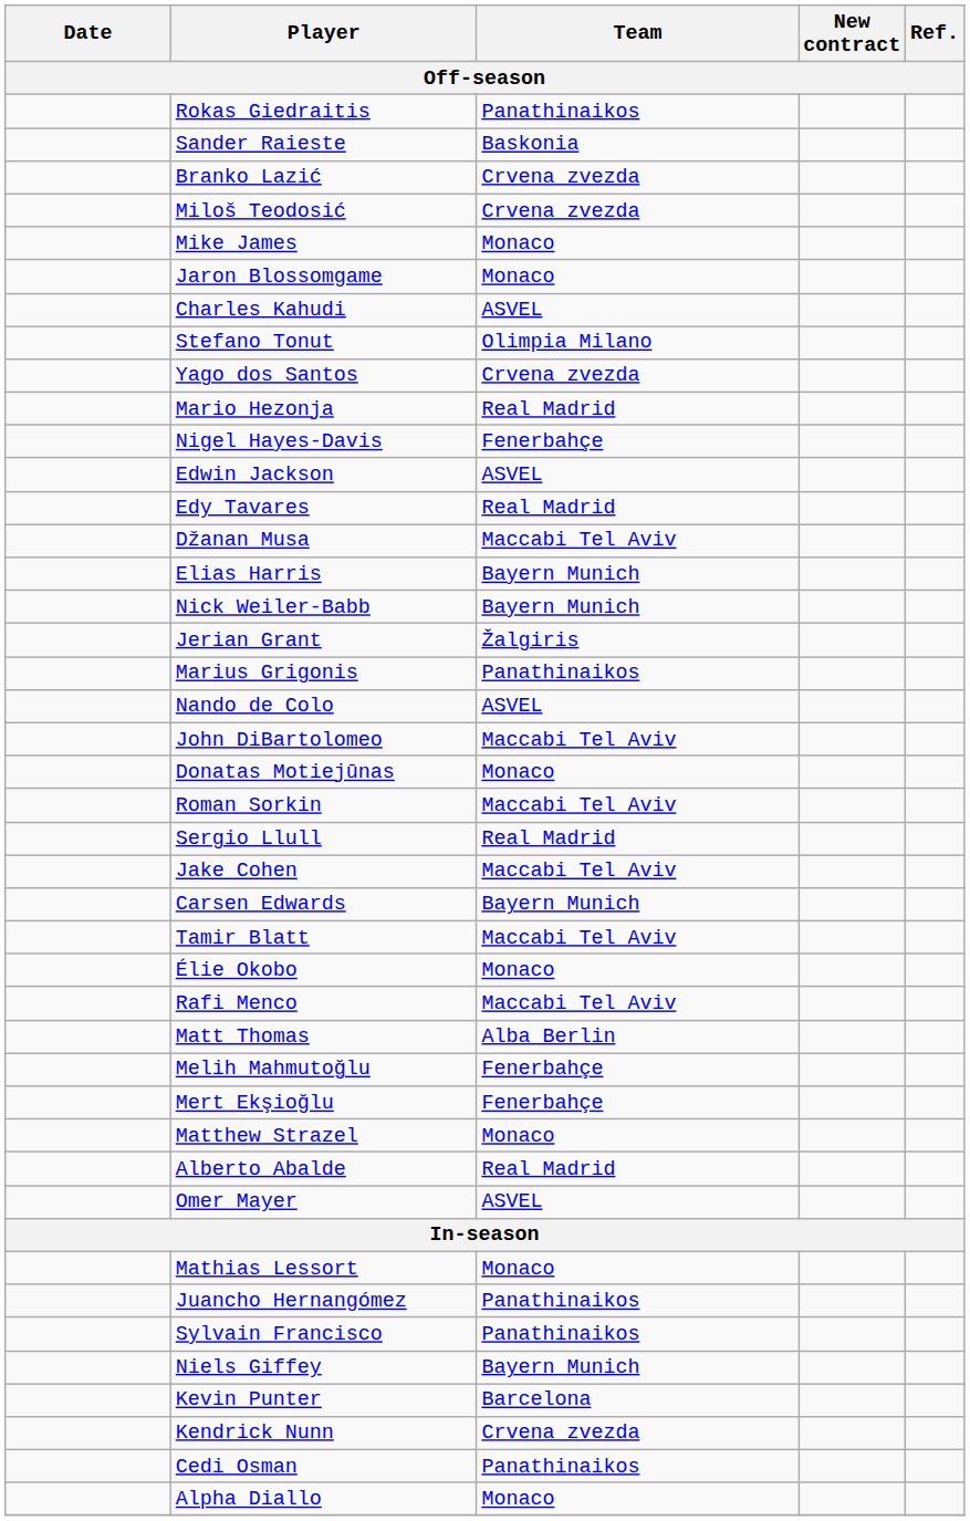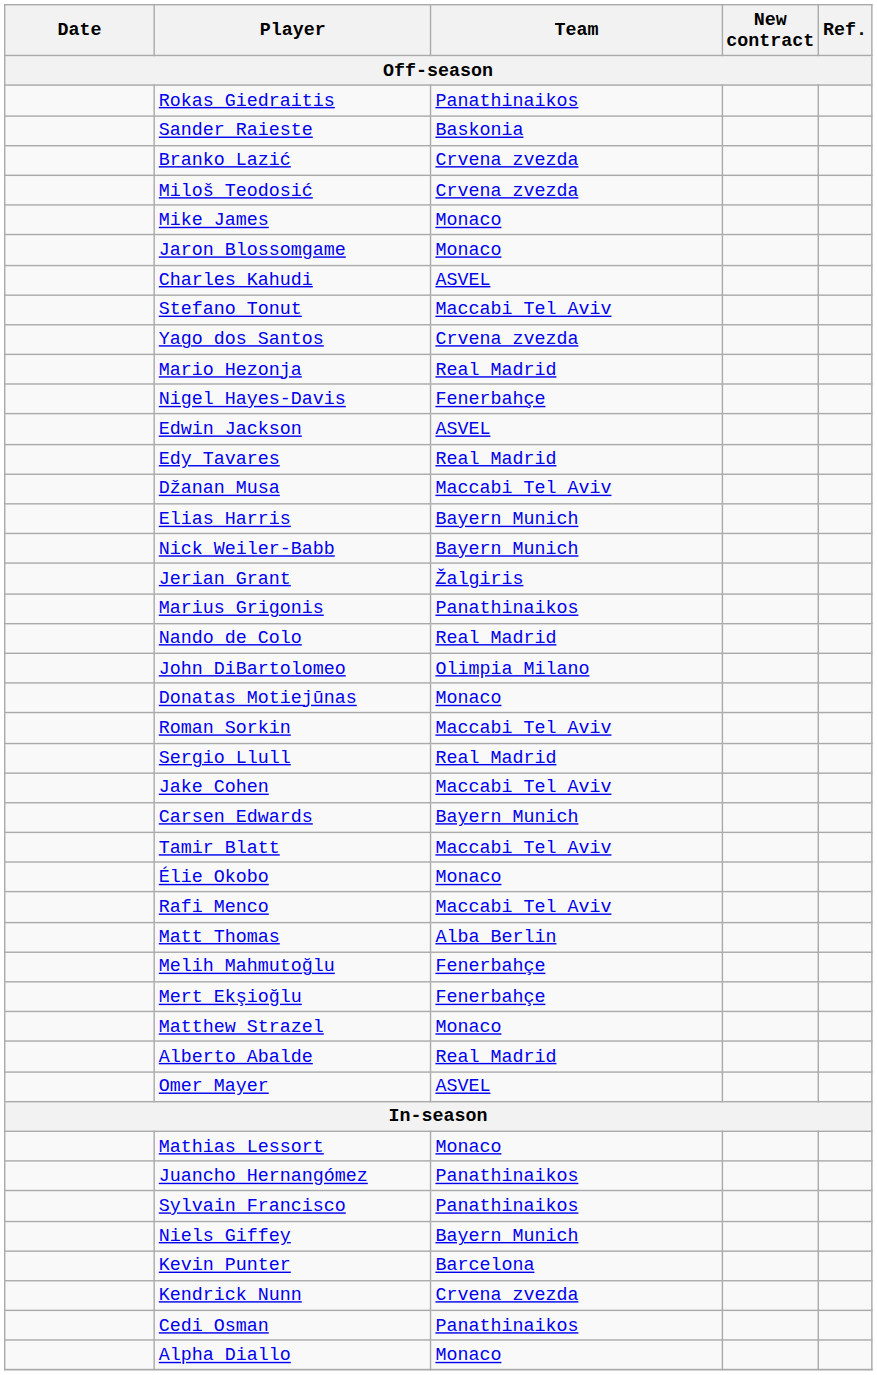 <table class="wikitable sortable">
 <tr>
 <th width=100>Date</th>
 <th width=190>Player</th>
 <th style="width:200px;">Team</th>
 <th>New<br>contract</th>
 <th>Ref.</th>
 </tr>
 <tr>
 <th colspan="5">Off-season</th>
 </tr>
 <tr>
 <td></td>
 <td> <a href='#'>Rokas Giedraitis</a></td>
 <td> <a href='#'>Panathinaikos</a></td>
 <td></td>
 <td></td>
 </tr>
 <tr>
 <td></td>
 <td> <a href='#'>Sander Raieste</a></td>
 <td> <a href='#'>Baskonia</a></td>
 <td></td>
 <td></td>
 </tr>
 <tr>
 <td></td>
 <td> <a href='#'>Branko Lazić</a></td>
 <td> <a href='#'>Crvena zvezda</a></td>
 <td></td>
 <td></td>
 </tr>
 <tr>
 <td></td>
 <td> <a href='#'>Miloš Teodosić</a></td>
 <td> <a href='#'>Crvena zvezda</a></td>
 <td></td>
 <td></td>
 </tr>
 <tr>
 <td></td>
 <td> <a href='#'>Mike James</a></td>
 <td> <a href='#'>Monaco</a></td>
 <td></td>
 <td></td>
 </tr>
 <tr>
 <td></td>
 <td> <a href='#'>Jaron Blossomgame</a></td>
 <td> <a href='#'>Monaco</a></td>
 <td></td>
 <td></td>
 </tr>
 <tr>
 <td></td>
 <td> <a href='#'>Charles Kahudi</a></td>
 <td> <a href='#'>ASVEL</a></td>
 <td></td>
 <td></td>
 </tr>
 <tr>
 <td></td>
 <td> <a href='#'>Stefano Tonut</a></td>
-<td> <a href='#'>Olimpia Milano</a></td>
+<td> <a href='#'>Maccabi Tel Aviv</a></td>
 <td></td>
 <td></td>
 </tr>
 <tr>
 <td></td>
 <td> <a href='#'>Yago dos Santos</a></td>
 <td> <a href='#'>Crvena zvezda</a></td>
 <td></td>
 <td></td>
 </tr>
 <tr>
 <td></td>
 <td> <a href='#'>Mario Hezonja</a></td>
 <td> <a href='#'>Real Madrid</a></td>
 <td></td>
 <td></td>
 </tr>
 <tr>
 <td></td>
 <td> <a href='#'>Nigel Hayes-Davis</a></td>
 <td> <a href='#'>Fenerbahçe</a></td>
 <td></td>
 <td></td>
 </tr>
 <tr>
 <td></td>
 <td> <a href='#'>Edwin Jackson</a></td>
 <td> <a href='#'>ASVEL</a></td>
 <td></td>
 <td></td>
 </tr>
 <tr>
 <td></td>
 <td> <a href='#'>Edy Tavares</a></td>
 <td> <a href='#'>Real Madrid</a></td>
 <td></td>
 <td></td>
 </tr>
 <tr>
 <td></td>
 <td> <a href='#'>Džanan Musa</a></td>
 <td> <a href='#'>Maccabi Tel Aviv</a></td>
 <td></td>
 <td></td>
 </tr>
 <tr>
 <td></td>
 <td> <a href='#'>Elias Harris</a></td>
 <td> <a href='#'>Bayern Munich</a></td>
 <td></td>
 <td></td>
 </tr>
 <tr>
 <td></td>
 <td> <a href='#'>Nick Weiler-Babb</a></td>
 <td> <a href='#'>Bayern Munich</a></td>
 <td></td>
 <td></td>
 </tr>
 <tr>
 <td></td>
 <td> <a href='#'>Jerian Grant</a></td>
 <td> <a href='#'>Žalgiris</a></td>
 <td></td>
 <td></td>
 </tr>
 <tr>
 <td></td>
 <td> <a href='#'>Marius Grigonis</a></td>
 <td> <a href='#'>Panathinaikos</a></td>
 <td></td>
 <td></td>
 </tr>
 <tr>
 <td></td>
 <td> <a href='#'>Nando de Colo</a></td>
-<td> <a href='#'>ASVEL</a></td>
+<td> <a href='#'>Real Madrid</a></td>
 <td></td>
 <td></td>
 </tr>
 <tr>
 <td></td>
 <td> <a href='#'>John DiBartolomeo</a></td>
-<td> <a href='#'>Maccabi Tel Aviv</a></td>
+<td> <a href='#'>Olimpia Milano</a></td>
 <td></td>
 <td></td>
 </tr>
 <tr>
 <td></td>
 <td> <a href='#'>Donatas Motiejūnas</a></td>
 <td> <a href='#'>Monaco</a></td>
 <td></td>
 <td></td>
 </tr>
 <tr>
 <td></td>
 <td> <a href='#'>Roman Sorkin</a></td>
 <td> <a href='#'>Maccabi Tel Aviv</a></td>
 <td></td>
 <td></td>
 </tr>
 <tr>
 <td></td>
 <td> <a href='#'>Sergio Llull</a></td>
 <td> <a href='#'>Real Madrid</a></td>
 <td></td>
 <td></td>
 </tr>
 <tr>
 <td></td>
 <td> <a href='#'>Jake Cohen</a></td>
 <td> <a href='#'>Maccabi Tel Aviv</a></td>
 <td></td>
 <td></td>
 </tr>
 <tr>
 <td></td>
 <td> <a href='#'>Carsen Edwards</a></td>
 <td> <a href='#'>Bayern Munich</a></td>
 <td></td>
 <td></td>
 </tr>
 <tr>
 <td></td>
 <td> <a href='#'>Tamir Blatt</a></td>
 <td> <a href='#'>Maccabi Tel Aviv</a></td>
 <td></td>
 <td></td>
 </tr>
 <tr>
 <td></td>
 <td> <a href='#'>Élie Okobo</a></td>
 <td> <a href='#'>Monaco</a></td>
 <td></td>
 <td></td>
 </tr>
 <tr>
 <td></td>
 <td> <a href='#'>Rafi Menco</a></td>
 <td> <a href='#'>Maccabi Tel Aviv</a></td>
 <td></td>
 <td></td>
 </tr>
 <tr>
 <td></td>
 <td> <a href='#'>Matt Thomas</a></td>
 <td> <a href='#'>Alba Berlin</a></td>
 <td></td>
 <td></td>
 </tr>
 <tr>
 <td></td>
 <td> <a href='#'>Melih Mahmutoğlu</a></td>
 <td> <a href='#'>Fenerbahçe</a></td>
 <td></td>
 <td></td>
 </tr>
 <tr>
 <td></td>
 <td> <a href='#'>Mert Ekşioğlu</a></td>
 <td> <a href='#'>Fenerbahçe</a></td>
 <td></td>
 <td></td>
 </tr>
 <tr>
 <td></td>
 <td> <a href='#'>Matthew Strazel</a></td>
 <td> <a href='#'>Monaco</a></td>
 <td></td>
 <td></td>
 </tr>
 <tr>
 <td></td>
 <td> <a href='#'>Alberto Abalde</a></td>
 <td> <a href='#'>Real Madrid</a></td>
 <td></td>
 <td></td>
 </tr>
 <tr>
 <td></td>
 <td> <a href='#'>Omer Mayer</a></td>
 <td> <a href='#'>ASVEL</a></td>
 <td></td>
 <td></td>
 </tr>
 <tr>
 <th colspan="5">In-season</th>
 </tr>
 <tr>
 <td></td>
 <td> <a href='#'>Mathias Lessort</a></td>
 <td> <a href='#'>Monaco</a></td>
 <td></td>
 <td></td>
 </tr>
 <tr>
 <td></td>
 <td> <a href='#'>Juancho Hernangómez</a></td>
 <td> <a href='#'>Panathinaikos</a></td>
 <td></td>
 <td></td>
 </tr>
 <tr>
 <td></td>
 <td> <a href='#'>Sylvain Francisco</a></td>
 <td> <a href='#'>Panathinaikos</a></td>
 <td></td>
 <td></td>
 </tr>
 <tr>
 <td></td>
 <td> <a href='#'>Niels Giffey</a></td>
 <td> <a href='#'>Bayern Munich</a></td>
 <td></td>
 <td></td>
 </tr>
 <tr>
 <td></td>
 <td> <a href='#'>Kevin Punter</a></td>
 <td> <a href='#'>Barcelona</a></td>
 <td></td>
 <td></td>
 </tr>
 <tr>
 <td></td>
 <td> <a href='#'>Kendrick Nunn</a></td>
 <td> <a href='#'>Crvena zvezda</a></td>
 <td></td>
 <td></td>
 </tr>
 <tr>
 <td></td>
 <td> <a href='#'>Cedi Osman</a></td>
 <td> <a href='#'>Panathinaikos</a></td>
 <td></td>
 <td></td>
 </tr>
 <tr>
 <td></td>
 <td> <a href='#'>Alpha Diallo</a></td>
 <td> <a href='#'>Monaco</a></td>
 <td></td>
 <td></td>
 </tr>
 <tr>
 </tr>
 </table>
